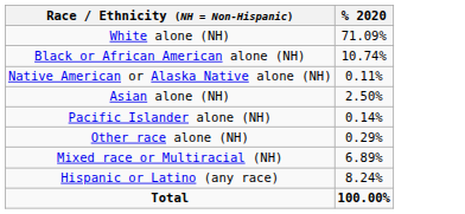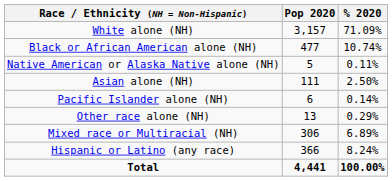 <table class="wikitable" style="text-align:center;">
 <tr>
 <th>Race / Ethnicity <small>(<em>NH = Non-Hispanic</em>)</small></th>
+<th>Pop 2020</th>
 <th>% 2020</th>
 </tr>
 <tr>
 <td><a href='#'>White</a> alone (NH)</td>
+<td>3,157</td>
 <td>71.09%</td>
 </tr>
 <tr>
 <td><a href='#'>Black or African American</a> alone (NH)</td>
+<td>477</td>
 <td>10.74%</td>
 </tr>
 <tr>
 <td><a href='#'>Native American</a> or <a href='#'>Alaska Native</a> alone (NH)</td>
+<td>5</td>
 <td>0.11%</td>
 </tr>
 <tr>
 <td><a href='#'>Asian</a> alone (NH)</td>
+<td>111</td>
 <td>2.50%</td>
 </tr>
 <tr>
 <td><a href='#'>Pacific Islander</a> alone (NH)</td>
+<td>6</td>
 <td>0.14%</td>
 </tr>
 <tr>
 <td><a href='#'>Other race</a> alone (NH)</td>
+<td>13</td>
 <td>0.29%</td>
 </tr>
 <tr>
 <td><a href='#'>Mixed race or Multiracial</a> (NH)</td>
+<td>306</td>
 <td>6.89%</td>
 </tr>
 <tr>
 <td><a href='#'>Hispanic or Latino</a> (any race)</td>
+<td>366</td>
 <td>8.24%</td>
 </tr>
 <tr>
 <td><strong>Total</strong></td>
+<td><strong>4,441</strong></td>
 <td><strong>100.00%</strong></td>
 </tr>
 </table>
